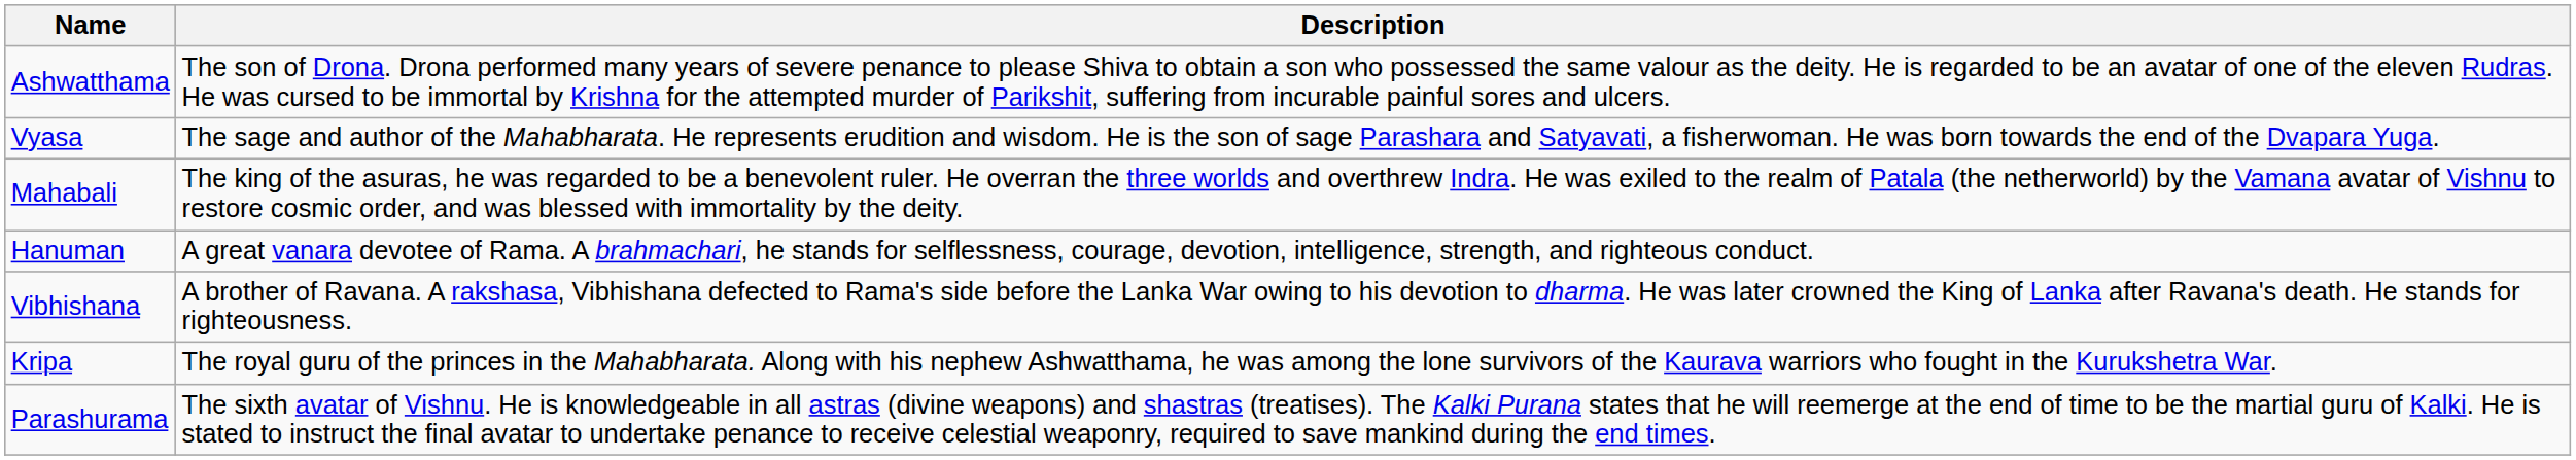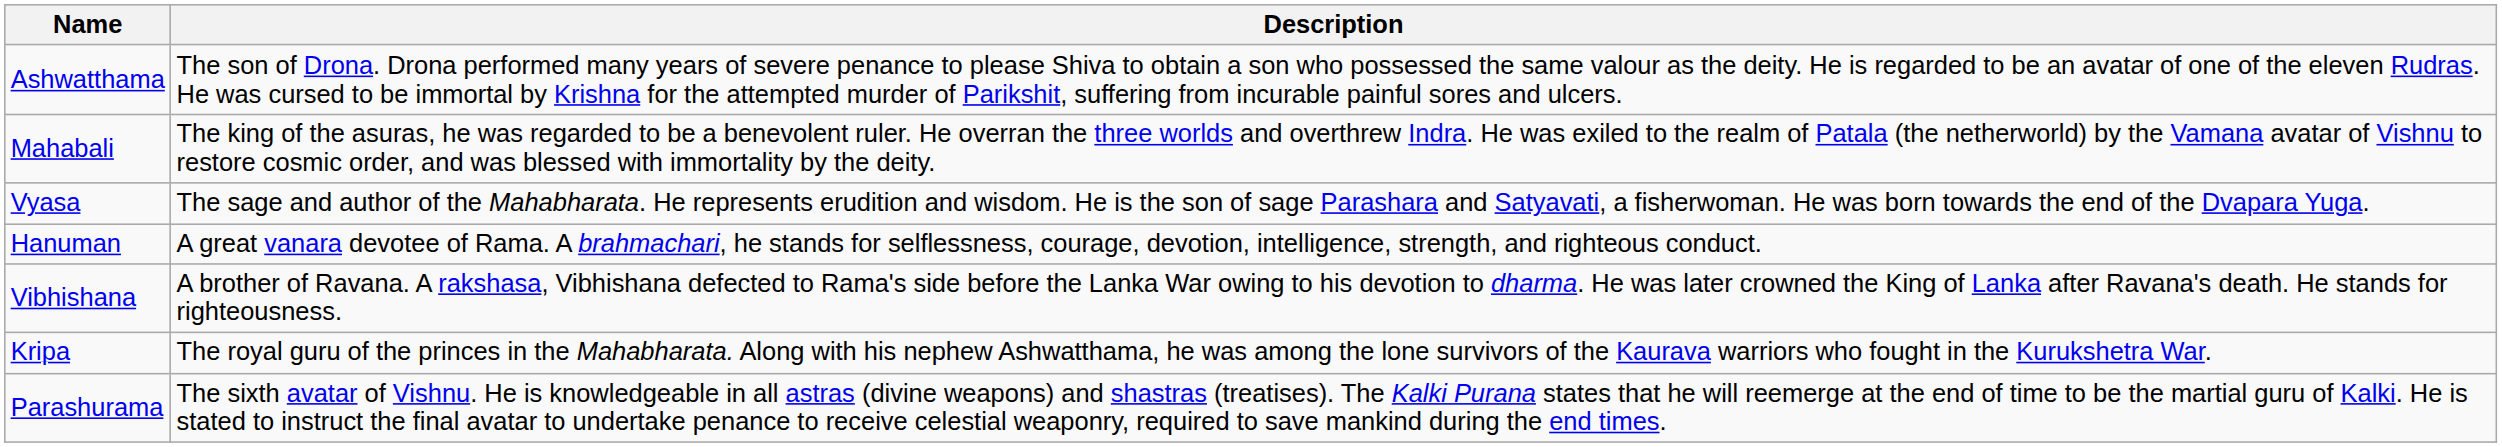 <table class="wikitable sortable">
 <tr>
 <th>Name</th>
 <th>Description</th>
 </tr>
 <tr>
 <td><a href='#'>Ashwatthama</a></td>
 <td>The son of <a href='#'>Drona</a>. Drona performed many years of severe penance to please Shiva to obtain a son who possessed the same valour as the deity. He is regarded to be an avatar of one of the eleven <a href='#'>Rudras</a>. He was cursed to be immortal by <a href='#'>Krishna</a> for the attempted murder of <a href='#'>Parikshit</a>, suffering from incurable painful sores and ulcers.</td>
 </tr>
 <tr>
+<td><a href='#'>Mahabali</a></td>
+<td>The king of the asuras, he was regarded to be a benevolent ruler. He overran the <a href='#'>three worlds</a> and overthrew <a href='#'>Indra</a>. He was exiled to the realm of <a href='#'>Patala</a> (the netherworld) by the <a href='#'>Vamana</a> avatar of <a href='#'>Vishnu</a> to restore cosmic order, and was blessed with immortality by the deity.</td>
+</tr>
+<tr>
 <td><a href='#'>Vyasa</a></td>
 <td>The sage and author of the <em>Mahabharata</em>. He represents erudition and wisdom. He is the son of sage <a href='#'>Parashara</a> and <a href='#'>Satyavati</a>, a fisherwoman. He was born towards the end of the <a href='#'>Dvapara Yuga</a>.</td>
-</tr>
-<tr>
-<td><a href='#'>Mahabali</a></td>
-<td>The king of the asuras, he was regarded to be a benevolent ruler. He overran the <a href='#'>three worlds</a> and overthrew <a href='#'>Indra</a>. He was exiled to the realm of <a href='#'>Patala</a> (the netherworld) by the <a href='#'>Vamana</a> avatar of <a href='#'>Vishnu</a> to restore cosmic order, and was blessed with immortality by the deity.</td>
 </tr>
 <tr>
 <td><a href='#'>Hanuman</a></td>
 <td>A great <a href='#'>vanara</a> devotee of Rama. A <em><a href='#'>brahmachari</a></em>, he stands for selflessness, courage, devotion, intelligence, strength, and righteous conduct.</td>
 </tr>
 <tr>
 <td><a href='#'>Vibhishana</a></td>
 <td>A brother of Ravana. A <a href='#'>rakshasa</a>, Vibhishana defected to Rama's side before the Lanka War owing to his devotion to <em><a href='#'>dharma</a></em>. He was later crowned the King of <a href='#'>Lanka</a> after Ravana's death. He stands for righteousness.</td>
 </tr>
 <tr>
 <td><a href='#'>Kripa</a></td>
 <td>The royal guru of the princes in the <em>Mahabharata.</em> Along with his nephew Ashwatthama, he was among the lone survivors of the <a href='#'>Kaurava</a> warriors who fought in the <a href='#'>Kurukshetra War</a>.</td>
 </tr>
 <tr>
 <td><a href='#'>Parashurama</a></td>
 <td>The sixth <a href='#'>avatar</a> of <a href='#'>Vishnu</a>. He is knowledgeable in all <a href='#'>astras</a> (divine weapons) and <a href='#'>shastras</a> (treatises). The <em><a href='#'>Kalki Purana</a></em> states that he will reemerge at the end of time to be the martial guru of <a href='#'>Kalki</a>. He is stated to instruct the final avatar to undertake penance to receive celestial weaponry, required to save mankind during the <a href='#'>end times</a>.</td>
 </tr>
 </table>
